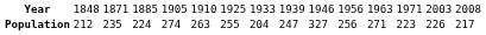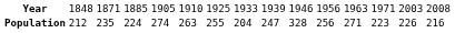 <table class="table">
 <tr>
 <th>Year</th>
 <td>1848</td>
 <td>1871</td>
 <td>1885</td>
 <td>1905</td>
 <td>1910</td>
 <td>1925</td>
 <td>1933</td>
 <td>1939</td>
 <td>1946</td>
 <td>1956</td>
 <td>1963</td>
 <td>1971</td>
 <td>2003</td>
 <td>2008</td>
 </tr>
 <tr>
 <th>Population</th>
 <td>212</td>
 <td>235</td>
 <td>224</td>
 <td>274</td>
 <td>263</td>
 <td>255</td>
 <td>204</td>
 <td>247</td>
-<td>327</td>
+<td>328</td>
 <td>256</td>
 <td>271</td>
 <td>223</td>
 <td>226</td>
-<td>217</td>
+<td>216</td>
 </tr>
 </table>
